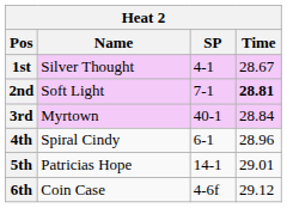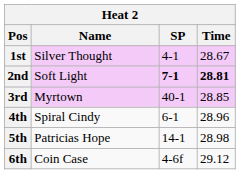 <table class="wikitable">
 <tr>
 <th colspan="6">Heat 2</th>
 </tr>
 <tr>
 <th width=20>Pos</th>
 <th width=150>Name</th>
 <th width=40>SP</th>
 <th width=40>Time</th>
 </tr>
 <tr style="background: #f4caf9;">
 <th>1st</th>
 <td>Silver Thought</td>
 <td>4-1</td>
 <td>28.67</td>
 </tr>
 <tr style="background: #f4caf9;">
 <th>2nd</th>
 <td>Soft Light</td>
-<td>7-1</td>
+<td><strong>7-1</strong></td>
 <td><strong>28.81</strong></td>
 </tr>
 <tr style="background: #f4caf9;">
 <th>3rd</th>
 <td>Myrtown</td>
 <td>40-1</td>
-<td>28.84</td>
+<td>28.85</td>
 </tr>
 <tr>
 <th>4th</th>
 <td>Spiral Cindy</td>
 <td>6-1</td>
 <td>28.96</td>
 </tr>
 <tr>
 <th>5th</th>
 <td>Patricias Hope</td>
 <td>14-1</td>
-<td>29.01</td>
+<td>28.98</td>
 </tr>
 <tr>
 <th>6th</th>
 <td>Coin Case</td>
 <td>4-6f</td>
 <td>29.12</td>
 </tr>
 </table>
